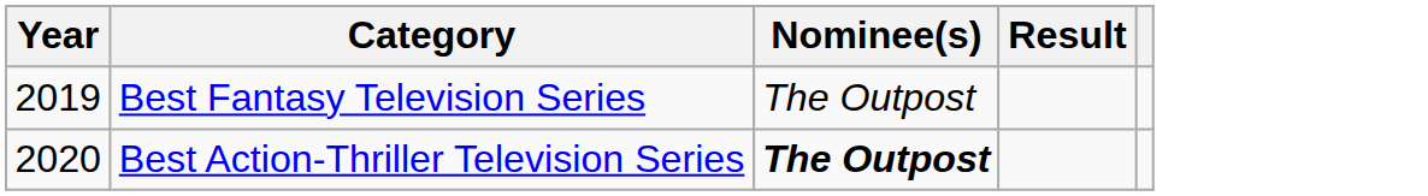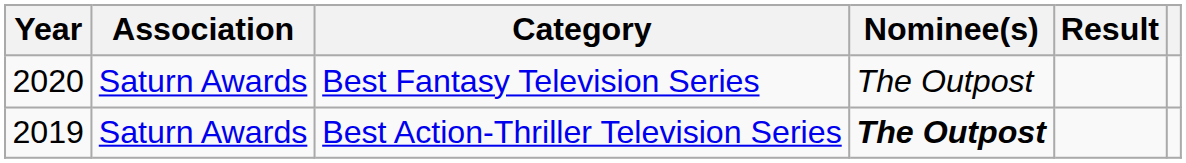 <table class="wikitable">
 <tr>
 <th>Year</th>
+<th>Association</th>
 <th>Category</th>
 <th>Nominee(s)</th>
 <th>Result</th>
 <th></th>
 </tr>
 <tr>
-<td>2019</td>
+<td>2020</td>
+<td><a href='#'>Saturn Awards</a></td>
 <td><a href='#'>Best Fantasy Television Series</a></td>
 <td><em>The Outpost</em></td>
 <td></td>
 <td align="center"></td>
 </tr>
 <tr>
-<td>2020</td>
+<td>2019</td>
+<td><a href='#'>Saturn Awards</a></td>
 <td><a href='#'>Best Action-Thriller Television Series</a></td>
 <td><strong><em>The Outpost</em></strong></td>
 <td></td>
 <td align="center"></td>
 </tr>
 </table>
